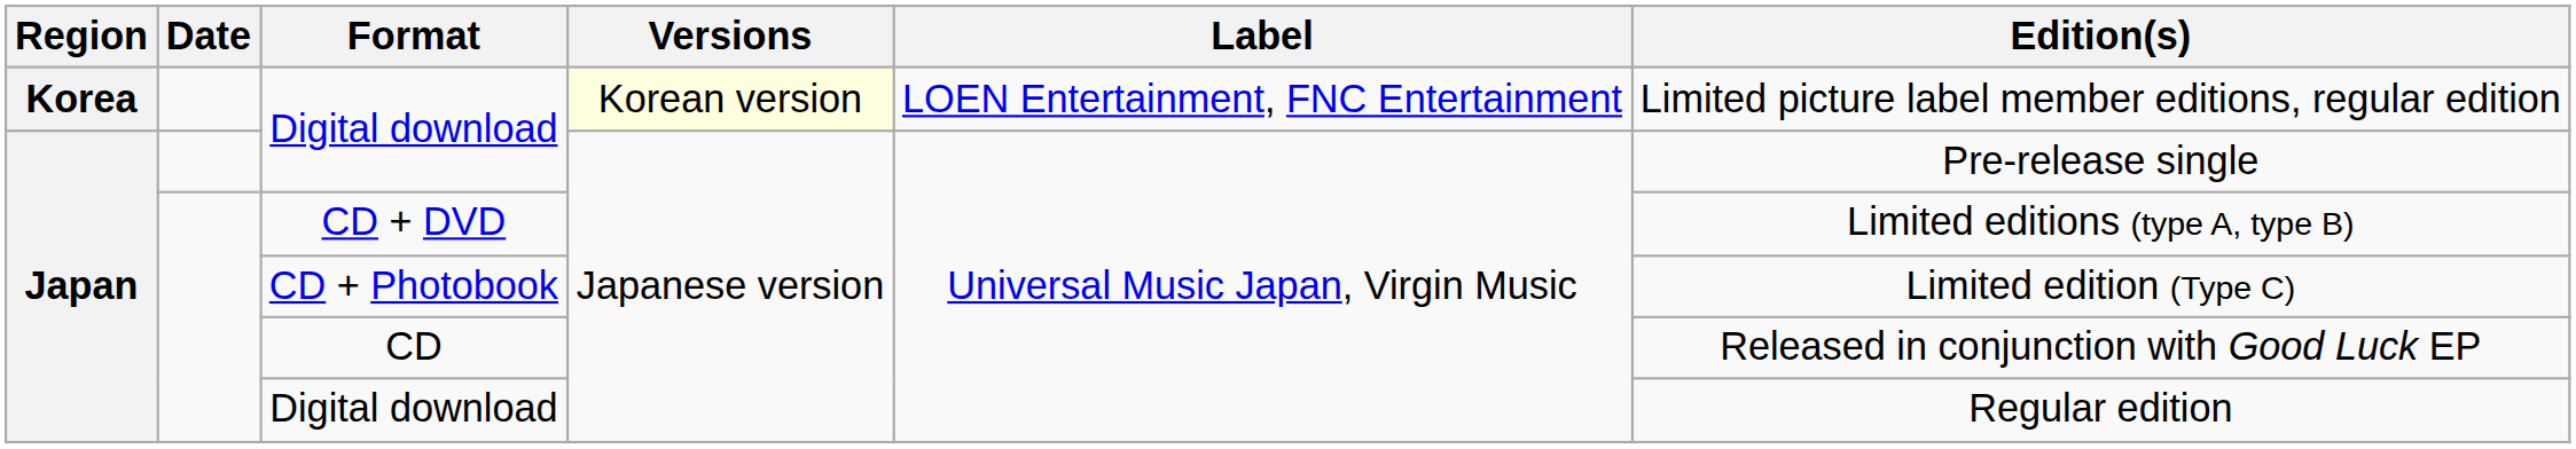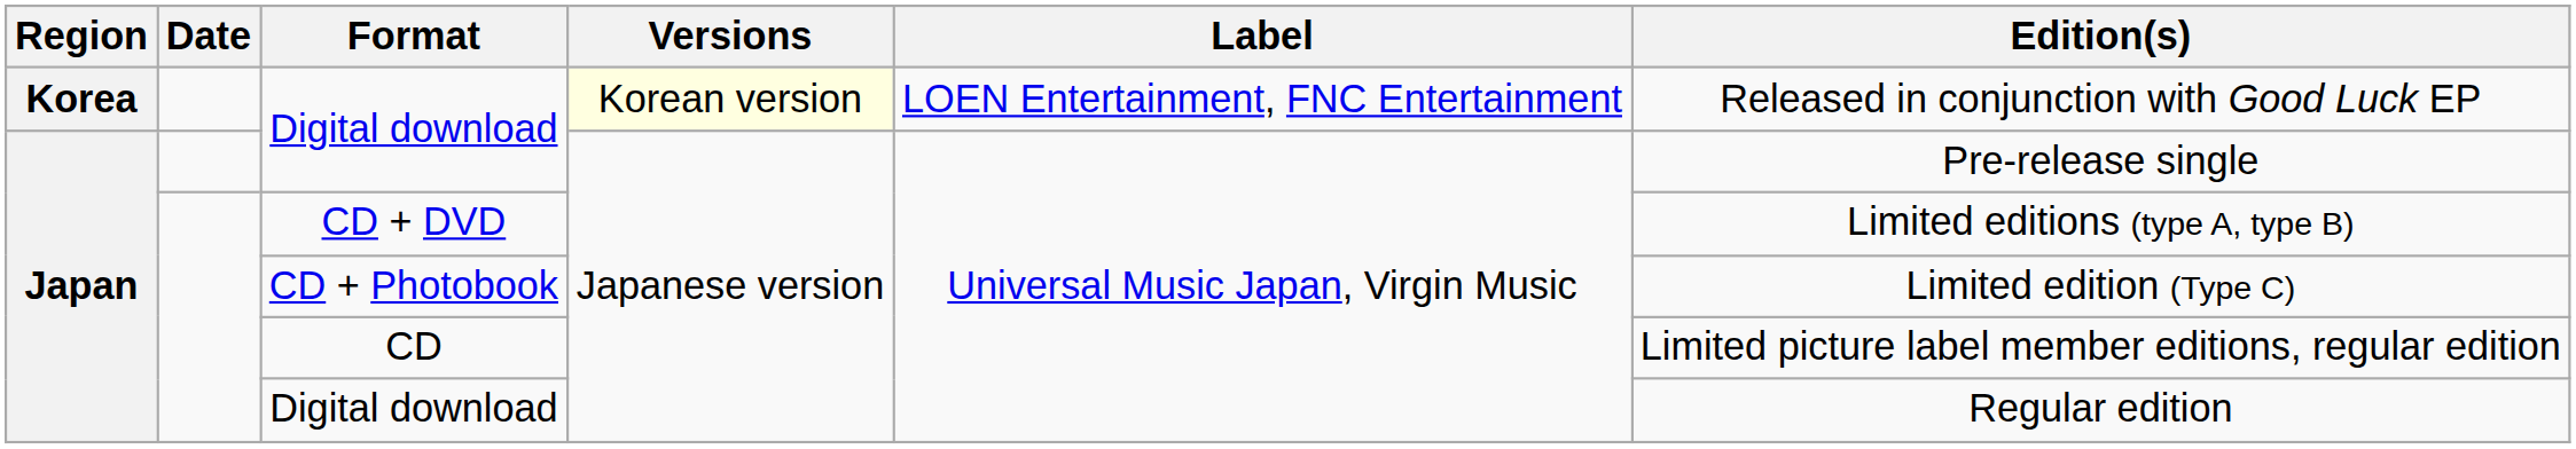 <table class="wikitable plainrowheaders sortable" style="text-align:center;">
 <tr>
 <th scope="col">Region</th>
 <th scope="col">Date</th>
 <th scope="col">Format</th>
 <th scope="col">Versions</th>
 <th scope="col">Label</th>
 <th scope="col">Edition(s)</th>
 </tr>
 <tr>
 <th scope="row" rowspan="1">Korea</th>
 <td></td>
 <td rowspan="2"><a href='#'>Digital download</a></td>
 <td rowspan="1" style="background: lightyellow;">Korean version</td>
 <td><a href='#'>LOEN Entertainment</a>, <a href='#'>FNC Entertainment</a></td>
-<td>Limited picture label member editions, regular edition</td>
+<td>Released in conjunction with <em>Good Luck</em> EP</td>
 </tr>
 <tr>
 <th scope="row" rowspan="5">Japan</th>
 <td rowspan="1"></td>
 <td rowspan="5">Japanese version</td>
 <td rowspan="5"><a href='#'>Universal Music Japan</a>, Virgin Music</td>
 <td rowspan="1">Pre-release single</td>
 </tr>
 <tr>
 <td rowspan="4"></td>
 <td rowspan="1"><a href='#'>CD</a> + <a href='#'>DVD</a></td>
 <td rowspan="1">Limited editions <small>(type A, type B)</small></td>
 </tr>
 <tr>
 <td rowspan="1"><a href='#'>CD</a> + <a href='#'>Photobook</a></td>
 <td rowspan="1">Limited edition <small>(Type C)</small></td>
 </tr>
 <tr>
 <td>CD</td>
-<td>Released in conjunction with <em>Good Luck</em> EP</td>
+<td>Limited picture label member editions, regular edition</td>
 </tr>
 <tr>
 <td>Digital download</td>
 <td>Regular edition</td>
 </tr>
 </table>
